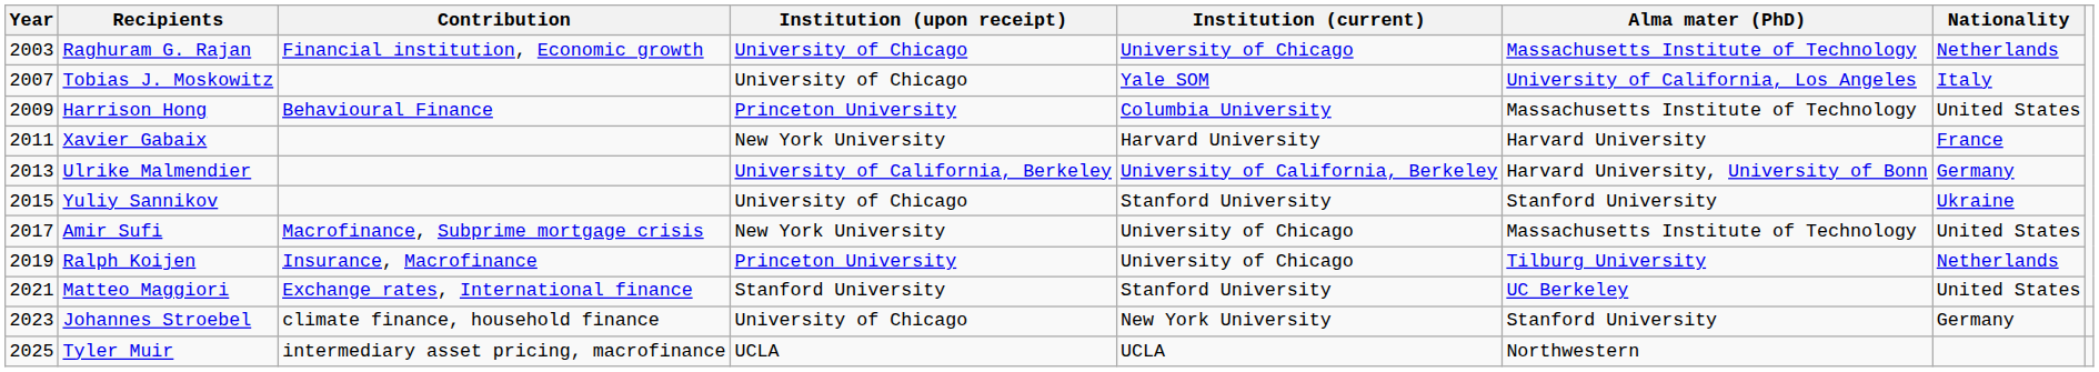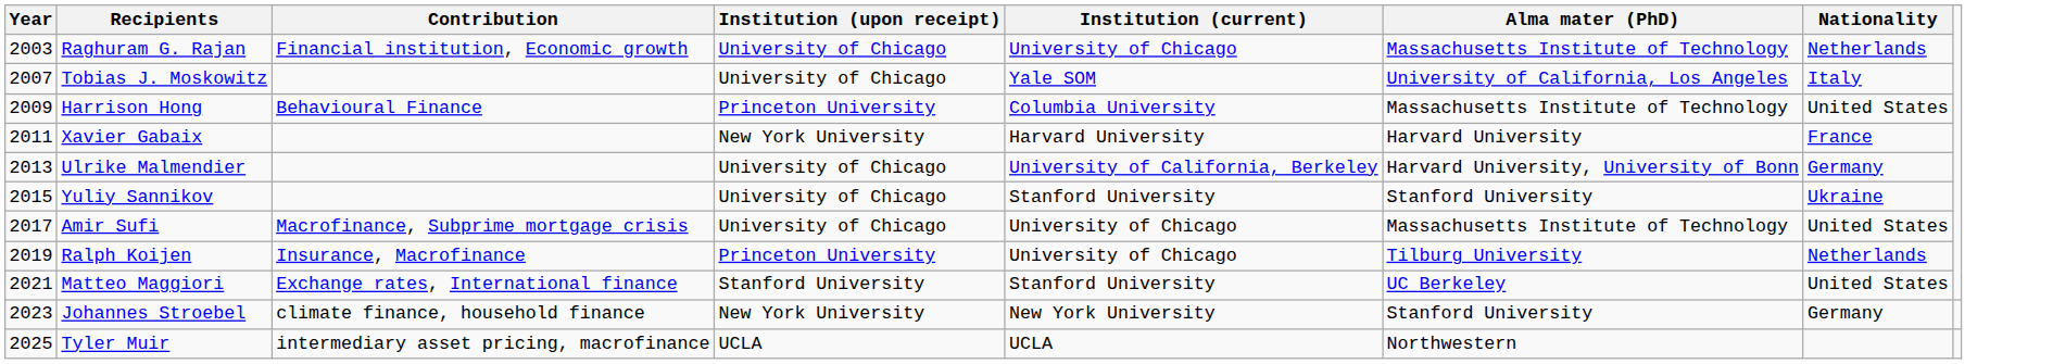 <table class="wikitable sortable">
 <tr>
 <th>Year</th>
 <th>Recipients</th>
 <th>Contribution</th>
 <th>Institution (upon receipt)</th>
 <th>Institution (current)</th>
 <th>Alma mater (PhD)</th>
 <th>Nationality</th>
 </tr>
 <tr>
 <td>2003</td>
 <td><a href='#'>Raghuram G. Rajan</a></td>
 <td><a href='#'>Financial institution</a>, <a href='#'>Economic growth</a></td>
 <td><a href='#'>University of Chicago</a></td>
 <td><a href='#'>University of Chicago</a></td>
 <td><a href='#'>Massachusetts Institute of Technology</a></td>
 <td><a href='#'>Netherlands</a></td>
 </tr>
 <tr>
 <td>2007</td>
 <td><a href='#'>Tobias J. Moskowitz</a></td>
 <td></td>
 <td>University of Chicago</td>
 <td><a href='#'>Yale SOM</a></td>
 <td><a href='#'>University of California, Los Angeles</a></td>
 <td><a href='#'>Italy</a></td>
 </tr>
 <tr>
 <td>2009</td>
 <td><a href='#'>Harrison Hong</a></td>
 <td><a href='#'>Behavioural Finance</a></td>
 <td><a href='#'>Princeton University</a></td>
 <td><a href='#'>Columbia University</a></td>
 <td>Massachusetts Institute of Technology</td>
 <td>United States</td>
 </tr>
 <tr>
 <td>2011</td>
 <td><a href='#'>Xavier Gabaix</a></td>
 <td></td>
 <td>New York University</td>
 <td>Harvard University</td>
 <td>Harvard University</td>
 <td><a href='#'>France</a></td>
 </tr>
 <tr>
 <td>2013</td>
 <td><a href='#'>Ulrike Malmendier</a></td>
 <td></td>
-<td><a href='#'>University of California, Berkeley</a></td>
+<td>University of Chicago</td>
 <td><a href='#'>University of California, Berkeley</a></td>
 <td>Harvard University, <a href='#'>University of Bonn</a></td>
 <td><a href='#'>Germany</a></td>
 </tr>
 <tr>
 <td>2015</td>
 <td><a href='#'>Yuliy Sannikov</a></td>
 <td></td>
 <td>University of Chicago</td>
 <td>Stanford University</td>
 <td>Stanford University</td>
 <td><a href='#'>Ukraine</a></td>
 </tr>
 <tr>
 <td>2017</td>
 <td><a href='#'>Amir Sufi</a></td>
 <td><a href='#'>Macrofinance</a>, <a href='#'>Subprime mortgage crisis</a></td>
-<td>New York University</td>
+<td>University of Chicago</td>
 <td>University of Chicago</td>
 <td>Massachusetts Institute of Technology</td>
 <td>United States</td>
 </tr>
 <tr>
 <td>2019</td>
 <td><a href='#'>Ralph Koijen</a></td>
 <td><a href='#'>Insurance</a>, <a href='#'>Macrofinance</a></td>
 <td><a href='#'>Princeton University</a></td>
 <td>University of Chicago</td>
 <td><a href='#'>Tilburg University</a></td>
 <td><a href='#'>Netherlands</a></td>
 </tr>
 <tr>
 <td>2021</td>
 <td><a href='#'>Matteo Maggiori</a></td>
 <td><a href='#'>Exchange rates</a>, <a href='#'>International finance</a></td>
 <td>Stanford University</td>
 <td>Stanford University</td>
 <td><a href='#'>UC Berkeley</a></td>
 <td>United States</td>
 </tr>
 <tr>
 <td>2023</td>
 <td><a href='#'>Johannes Stroebel</a></td>
 <td>climate finance, household finance</td>
-<td>University of Chicago</td>
+<td>New York University</td>
 <td>New York University</td>
 <td>Stanford University</td>
 <td>Germany</td>
 <td></td>
 </tr>
 <tr>
 <td>2025</td>
 <td><a href='#'>Tyler Muir</a></td>
 <td>intermediary asset pricing, macrofinance</td>
 <td>UCLA</td>
 <td>UCLA</td>
 <td>Northwestern</td>
 <td></td>
 </tr>
 </table>
